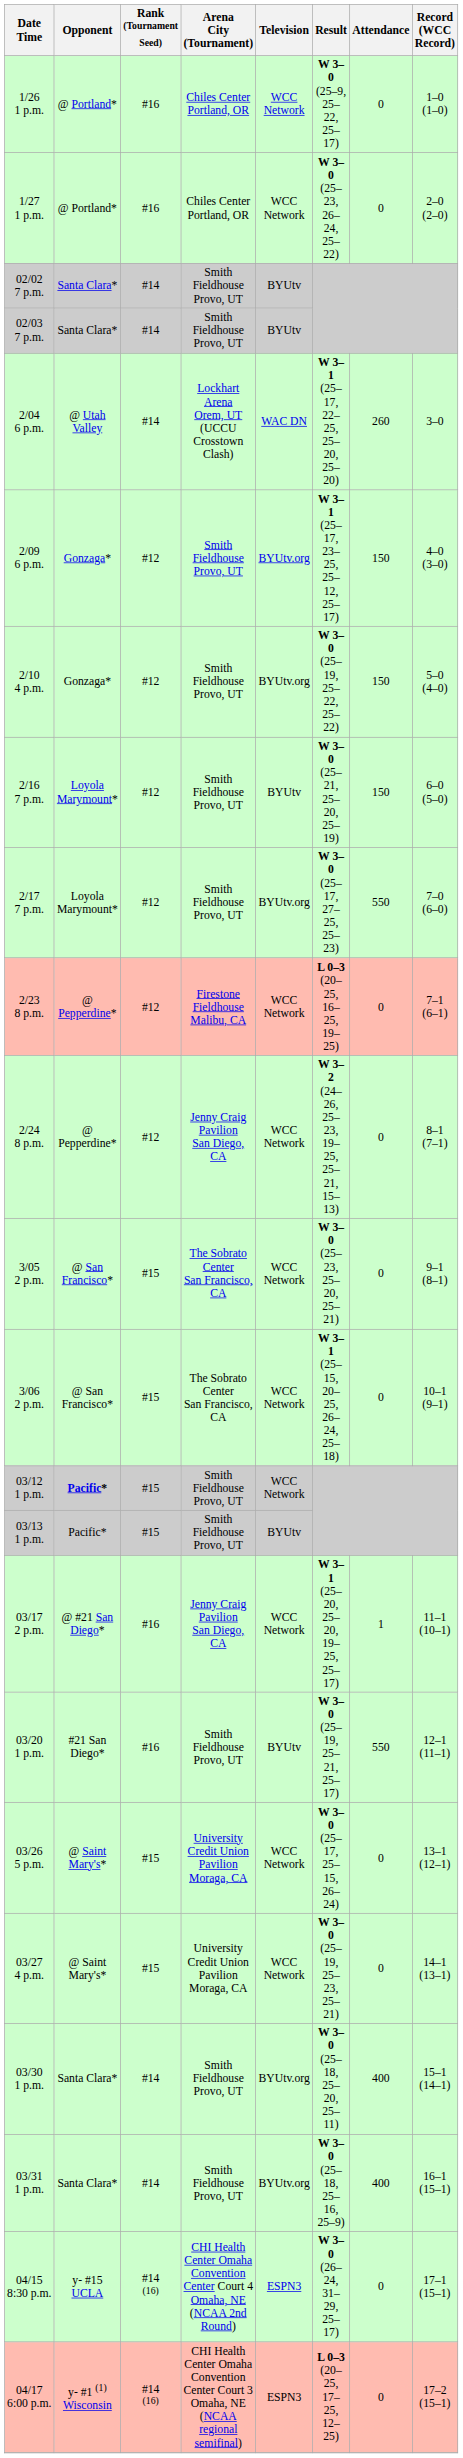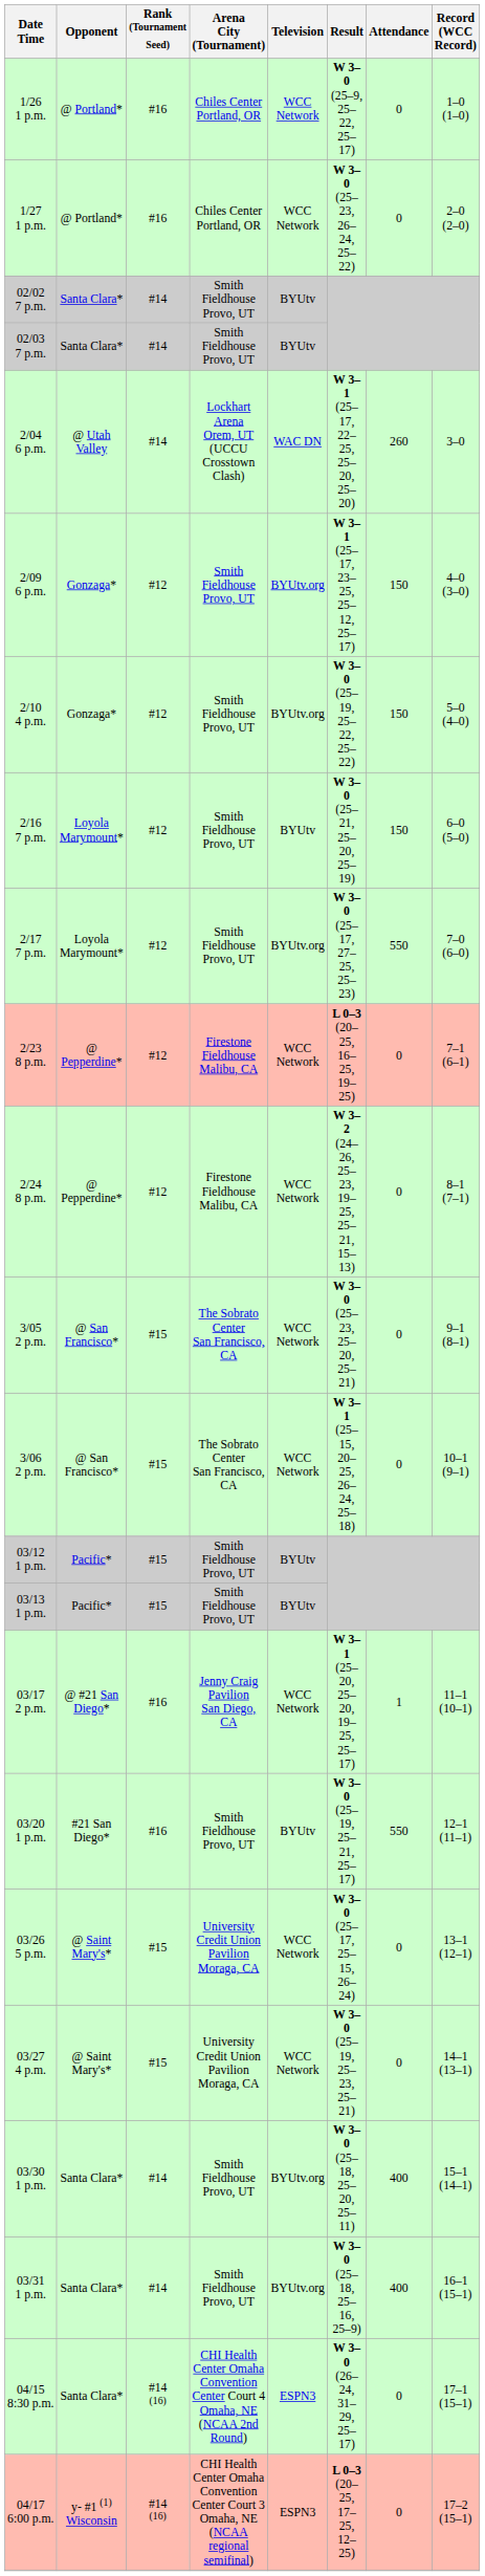 <table class="wikitable" style="width:90%">
 <tr>
 <th style=>Date<br>Time</th>
 <th style=>Opponent</th>
 <th style=>Rank<br><sup>(Tournament Seed)</sup></th>
 <th style=>Arena<br>City<br>(Tournament)</th>
 <th style=>Television</th>
 <th style=>Result</th>
 <th style=>Attendance</th>
 <th style=>Record<br>(WCC Record)</th>
 </tr>
 <tr align="center" bgcolor="#ccffcc">
 <td>1/26<br>1 p.m.</td>
 <td>@ <a href='#'>Portland</a>*</td>
 <td>#16</td>
 <td><a href='#'>Chiles Center</a><br><a href='#'>Portland, OR</a></td>
 <td><a href='#'>WCC Network</a></td>
 <td><strong>W 3–0</strong><br>(25–9, 25–22, 25–17)</td>
 <td>0</td>
 <td>1–0<br>(1–0)</td>
 </tr>
 <tr align="center" bgcolor="#ccffcc">
 <td>1/27<br>1 p.m.</td>
 <td>@ Portland*</td>
 <td>#16</td>
 <td>Chiles Center<br>Portland, OR</td>
 <td>WCC Network</td>
 <td><strong>W 3–0</strong><br>(25–23, 26–24, 25–22)</td>
 <td>0</td>
 <td>2–0<br>(2–0)</td>
 </tr>
 <tr align="center" bgcolor="CCCCCC">
 <td>02/02<br>7 p.m.</td>
 <td><a href='#'>Santa Clara</a>*</td>
 <td>#14</td>
 <td>Smith Fieldhouse<br>Provo, UT</td>
 <td>BYUtv</td>
 <td rowspan="2" colspan=3></td>
 </tr>
 <tr align="center" bgcolor="CCCCCC">
 <td>02/03<br>7 p.m.</td>
 <td>Santa Clara*</td>
 <td>#14</td>
 <td>Smith Fieldhouse<br>Provo, UT</td>
 <td>BYUtv</td>
 </tr>
 <tr align="center" bgcolor="#ccffcc">
 <td>2/04<br>6 p.m.</td>
 <td>@ <a href='#'>Utah Valley</a></td>
 <td>#14</td>
 <td><a href='#'>Lockhart Arena</a><br><a href='#'>Orem, UT</a><br>(UCCU Crosstown Clash)</td>
 <td><a href='#'>WAC DN</a></td>
 <td><strong>W 3–1</strong><br>(25–17, 22–25, 25–20, 25–20)</td>
 <td>260</td>
 <td>3–0</td>
 </tr>
 <tr align="center" bgcolor="#ccffcc">
 <td>2/09<br>6 p.m.</td>
 <td><a href='#'>Gonzaga</a>*</td>
 <td>#12</td>
 <td><a href='#'>Smith Fieldhouse</a><br><a href='#'>Provo, UT</a></td>
 <td><a href='#'>BYUtv.org</a></td>
 <td><strong>W 3–1</strong><br>(25–17, 23–25, 25–12, 25–17)</td>
 <td>150</td>
 <td>4–0<br>(3–0)</td>
 </tr>
 <tr align="center" bgcolor="#ccffcc">
 <td>2/10<br>4 p.m.</td>
 <td>Gonzaga*</td>
 <td>#12</td>
 <td>Smith Fieldhouse<br>Provo, UT</td>
 <td>BYUtv.org</td>
 <td><strong>W 3–0</strong><br>(25–19, 25–22, 25–22)</td>
 <td>150</td>
 <td>5–0<br>(4–0)</td>
 </tr>
 <tr align="center" bgcolor="#ccffcc">
 <td>2/16<br>7 p.m.</td>
 <td><a href='#'>Loyola Marymount</a>*</td>
 <td>#12</td>
 <td>Smith Fieldhouse<br>Provo, UT</td>
 <td>BYUtv</td>
 <td><strong>W 3–0</strong><br>(25–21, 25–20, 25–19)</td>
 <td>150</td>
 <td>6–0<br>(5–0)</td>
 </tr>
 <tr align="center" bgcolor="#ccffcc">
 <td>2/17<br>7 p.m.</td>
 <td>Loyola Marymount*</td>
 <td>#12</td>
 <td>Smith Fieldhouse<br>Provo, UT</td>
 <td>BYUtv.org</td>
 <td><strong>W 3–0</strong><br>(25–17, 27–25, 25–23)</td>
 <td>550</td>
 <td>7–0<br>(6–0)</td>
 </tr>
 <tr align="center" bgcolor="#ffbbb">
 <td>2/23<br>8 p.m.</td>
 <td>@ <a href='#'>Pepperdine</a>*</td>
 <td>#12</td>
 <td><a href='#'>Firestone Fieldhouse</a><br><a href='#'>Malibu, CA</a></td>
 <td>WCC Network</td>
 <td><strong>L 0–3</strong><br>(20–25, 16–25, 19–25)</td>
 <td>0</td>
 <td>7–1<br>(6–1)</td>
 </tr>
 <tr align="center" bgcolor="#ccffcc">
 <td>2/24<br>8 p.m.</td>
 <td>@ Pepperdine*</td>
 <td>#12</td>
-<td><a href='#'>Jenny Craig Pavilion</a><br><a href='#'>San Diego, CA</a></td>
+<td>Firestone Fieldhouse<br>Malibu, CA</td>
 <td>WCC Network</td>
 <td><strong>W 3–2</strong><br>(24–26, 25–23, 19–25, 25–21, 15–13)</td>
 <td>0</td>
 <td>8–1<br>(7–1)</td>
 </tr>
 <tr align="center" bgcolor="#ccffcc">
 <td>3/05<br>2 p.m.</td>
 <td>@ <a href='#'>San Francisco</a>*</td>
 <td>#15</td>
 <td><a href='#'>The Sobrato Center</a><br><a href='#'>San Francisco, CA</a></td>
 <td>WCC Network</td>
 <td><strong>W 3–0</strong><br>(25–23, 25–20, 25–21)</td>
 <td>0</td>
 <td>9–1<br>(8–1)</td>
 </tr>
 <tr align="center" bgcolor="#ccffcc">
 <td>3/06<br>2 p.m.</td>
 <td>@ San Francisco*</td>
 <td>#15</td>
 <td>The Sobrato Center<br>San Francisco, CA</td>
 <td>WCC Network</td>
 <td><strong>W 3–1</strong><br>(25–15, 20–25, 26–24, 25–18)</td>
 <td>0</td>
 <td>10–1<br>(9–1)</td>
 </tr>
 <tr align="center" bgcolor="CCCCCC">
 <td>03/12<br>1 p.m.</td>
-<td><strong><a href='#'>Pacific</a>*</strong></td>
+<td><a href='#'>Pacific</a>*</td>
 <td>#15</td>
 <td>Smith Fieldhouse<br>Provo, UT</td>
-<td>WCC Network</td>
+<td>BYUtv</td>
 <td rowspan="2" colspan=3></td>
 </tr>
 <tr align="center" bgcolor="CCCCCC">
 <td>03/13<br>1 p.m.</td>
 <td>Pacific*</td>
 <td>#15</td>
 <td>Smith Fieldhouse<br>Provo, UT</td>
 <td>BYUtv</td>
 </tr>
 <tr align="center" bgcolor="#ccffcc">
 <td>03/17<br>2 p.m.</td>
 <td>@ #21 <a href='#'>San Diego</a>*</td>
 <td>#16</td>
 <td><a href='#'>Jenny Craig Pavilion</a><br><a href='#'>San Diego, CA</a></td>
 <td>WCC Network</td>
 <td><strong>W 3–1</strong><br>(25–20, 25–20, 19–25, 25–17)</td>
 <td>1</td>
 <td>11–1<br>(10–1)</td>
 </tr>
 <tr align="center" bgcolor="#ccffcc">
 <td>03/20<br>1 p.m.</td>
 <td>#21 San Diego*</td>
 <td>#16</td>
 <td>Smith Fieldhouse<br>Provo, UT</td>
 <td>BYUtv</td>
 <td><strong>W 3–0</strong><br>(25–19, 25–21, 25–17)</td>
 <td>550</td>
 <td>12–1<br>(11–1)</td>
 </tr>
 <tr align="center" bgcolor="#ccffcc">
 <td>03/26<br>5 p.m.</td>
 <td>@ <a href='#'>Saint Mary's</a>*</td>
 <td>#15</td>
 <td><a href='#'>University Credit Union Pavilion</a><br><a href='#'>Moraga, CA</a></td>
 <td>WCC Network</td>
 <td><strong>W 3–0</strong><br>(25–17, 25–15, 26–24)</td>
 <td>0</td>
 <td>13–1<br>(12–1)</td>
 </tr>
 <tr align="center" bgcolor="#ccffcc">
 <td>03/27<br>4 p.m.</td>
 <td>@ Saint Mary's*</td>
 <td>#15</td>
 <td>University Credit Union Pavilion<br>Moraga, CA</td>
 <td>WCC Network</td>
 <td><strong>W 3–0</strong><br>(25–19, 25–23, 25–21)</td>
 <td>0</td>
 <td>14–1<br>(13–1)</td>
 </tr>
 <tr align="center" bgcolor="#ccffcc">
 <td>03/30<br>1 p.m.</td>
 <td>Santa Clara*</td>
 <td>#14</td>
 <td>Smith Fieldhouse<br>Provo, UT</td>
 <td>BYUtv.org</td>
 <td><strong>W 3–0</strong><br>(25–18, 25–20, 25–11)</td>
 <td>400</td>
 <td>15–1<br>(14–1)</td>
 </tr>
 <tr align="center" bgcolor="#ccffcc">
 <td>03/31<br>1 p.m.</td>
 <td>Santa Clara*</td>
 <td>#14</td>
 <td>Smith Fieldhouse<br>Provo, UT</td>
 <td>BYUtv.org</td>
 <td><strong>W 3–0</strong><br>(25–18, 25–16, 25–9)</td>
 <td>400</td>
 <td>16–1<br>(15–1)</td>
 </tr>
 <tr align="center" bgcolor="#ccffcc">
 <td>04/15<br>8:30 p.m.</td>
-<td>y- #15 <a href='#'>UCLA</a></td>
+<td>Santa Clara*</td>
 <td>#14<br><sup>(16)</sup></td>
 <td><a href='#'>CHI Health Center Omaha Convention Center</a> Court 4<br><a href='#'>Omaha, NE</a><br>(<a href='#'>NCAA 2nd Round</a>)</td>
 <td><a href='#'>ESPN3</a></td>
 <td><strong>W 3–0</strong><br>(26–24, 31–29, 25–17)</td>
 <td>0</td>
 <td>17–1<br>(15–1)</td>
 </tr>
 <tr align="center" bgcolor="#ffbbb">
 <td>04/17<br>6:00 p.m.</td>
 <td>y- #1 <sup>(1)</sup> <a href='#'>Wisconsin</a></td>
 <td>#14<br><sup>(16)</sup></td>
 <td>CHI Health Center Omaha Convention Center Court 3 <br>Omaha, NE<br>(<a href='#'>NCAA regional semifinal</a>)</td>
 <td>ESPN3</td>
 <td><strong>L 0–3</strong><br>(20–25, 17–25, 12–25)</td>
 <td>0</td>
 <td>17–2<br>(15–1)</td>
 </tr>
 <tr>
 </tr>
 </table>
